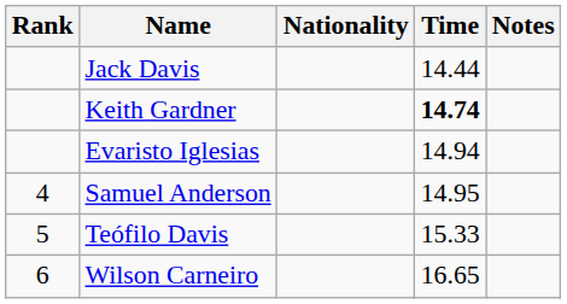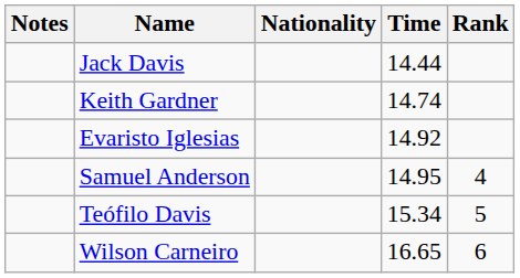 <table class="wikitable sortable" style="text-align:center">
 <tr>
-<th>Rank</th>
+<th>Notes</th>
 <th>Name</th>
 <th>Nationality</th>
 <th>Time</th>
-<th>Notes</th>
+<th>Rank</th>
 </tr>
 <tr>
 <td></td>
 <td align=left><a href='#'>Jack Davis</a></td>
 <td align=left></td>
 <td>14.44</td>
 <td></td>
 </tr>
 <tr>
 <td></td>
 <td align=left><a href='#'>Keith Gardner</a></td>
 <td align=left></td>
-<td><strong>14.74</strong></td>
+<td>14.74</td>
 <td></td>
 </tr>
 <tr>
 <td></td>
 <td align=left><a href='#'>Evaristo Iglesias</a></td>
 <td align=left></td>
-<td>14.94</td>
+<td>14.92</td>
 <td></td>
 </tr>
 <tr>
-<td>4</td>
+<td></td>
 <td align=left><a href='#'>Samuel Anderson</a></td>
 <td align=left></td>
 <td>14.95</td>
-<td></td>
+<td>4</td>
 </tr>
 <tr>
-<td>5</td>
+<td></td>
 <td align=left><a href='#'>Teófilo Davis</a></td>
 <td align=left></td>
-<td>15.33</td>
-<td></td>
+<td>15.34</td>
+<td>5</td>
 </tr>
 <tr>
-<td>6</td>
+<td></td>
 <td align=left><a href='#'>Wilson Carneiro</a></td>
 <td align=left></td>
 <td>16.65</td>
-<td></td>
+<td>6</td>
 </tr>
 </table>
